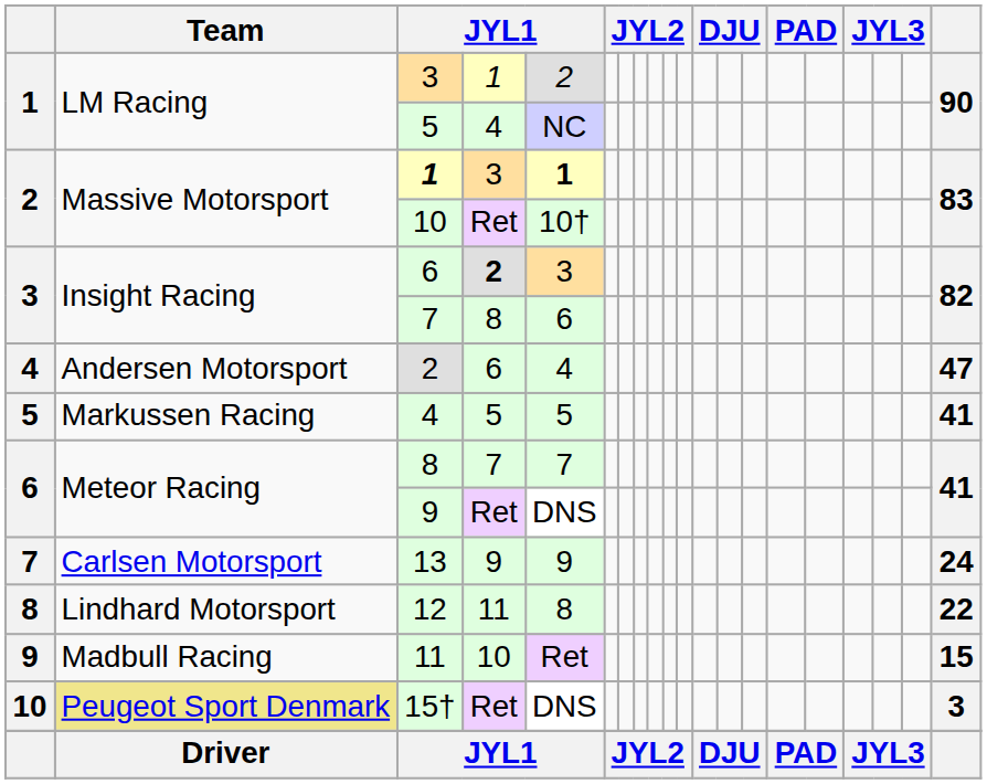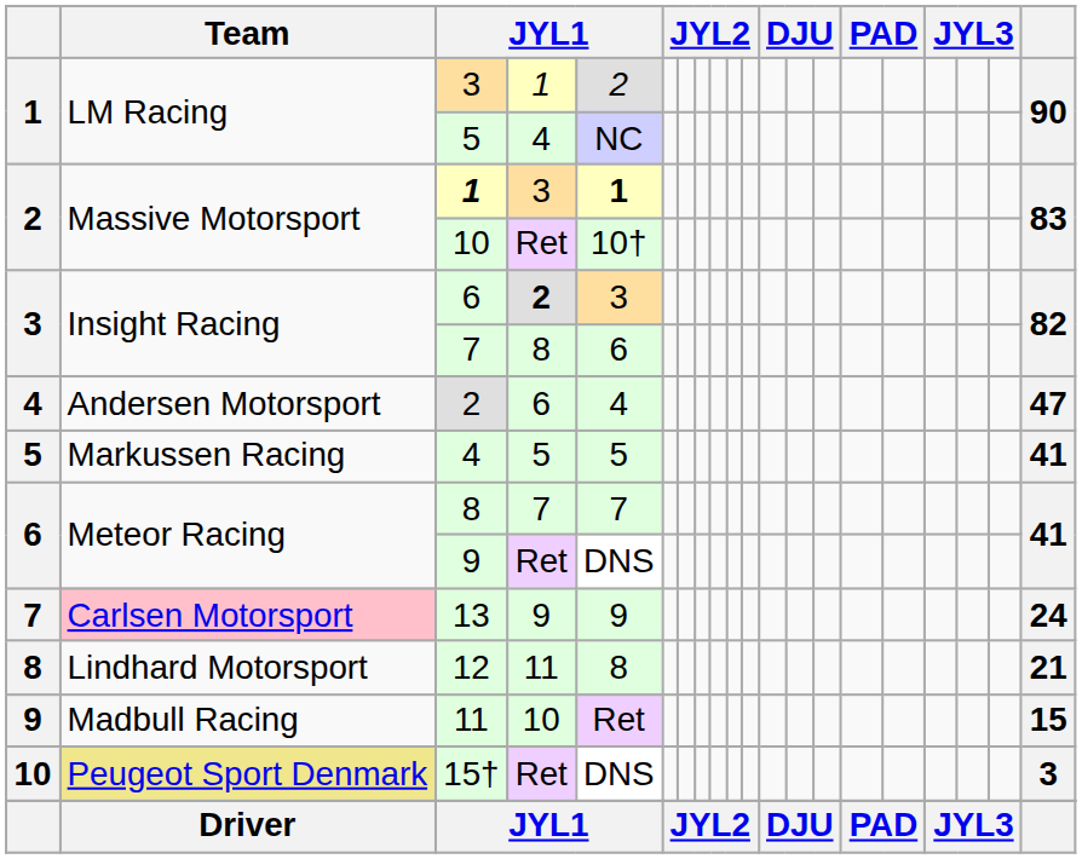 <table align=left| class="wikitable" style="font-size: 85%; text-align: center">
 <tr valign="top">
 <th valign="middle"></th>
 <th valign="middle">Team</th>
 <th colspan=3><a href='#'>JYL1</a></th>
 <th colspan=6><a href='#'>JYL2</a></th>
 <th colspan=3><a href='#'>DJU</a></th>
 <th colspan="2"><a href='#'>PAD</a></th>
 <th colspan=3><a href='#'>JYL3</a></th>
 <th valign="middle"></th>
 </tr>
 <tr>
 <th rowspan=2>1</th>
 <td rowspan=2 align="left"> LM Racing</td>
 <td style="background:#ffdf9f;">3</td>
 <td style="background:#ffffbf;"><em>1</em></td>
 <td style="background:#dfdfdf;"><em>2</em></td>
 <td></td>
 <td></td>
 <td></td>
 <td></td>
 <td></td>
 <td></td>
 <td></td>
 <td></td>
 <td></td>
 <td></td>
 <td></td>
 <td></td>
 <td></td>
 <td></td>
 <th rowspan=2>90</th>
 </tr>
 <tr>
 <td style="background:#dfffdf;">5</td>
 <td style="background:#dfffdf;">4</td>
 <td style="background:#cfcfff;">NC</td>
 <td></td>
 <td></td>
 <td></td>
 <td></td>
 <td></td>
 <td></td>
 <td></td>
 <td></td>
 <td></td>
 <td></td>
 <td></td>
 <td></td>
 <td></td>
 <td></td>
 </tr>
 <tr>
 <th rowspan=2>2</th>
 <td rowspan=2 align="left"> Massive Motorsport</td>
 <td style="background:#ffffbf;"><strong><em>1</em></strong></td>
 <td style="background:#ffdf9f;">3</td>
 <td style="background:#ffffbf;"><strong>1</strong></td>
 <td></td>
 <td></td>
 <td></td>
 <td></td>
 <td></td>
 <td></td>
 <td></td>
 <td></td>
 <td></td>
 <td></td>
 <td></td>
 <td></td>
 <td></td>
 <td></td>
 <th rowspan=2>83</th>
 </tr>
 <tr>
 <td style="background:#dfffdf;">10</td>
 <td style="background:#efcfff;">Ret</td>
 <td style="background:#dfffdf;">10†</td>
 <td></td>
 <td></td>
 <td></td>
 <td></td>
 <td></td>
 <td></td>
 <td></td>
 <td></td>
 <td></td>
 <td></td>
 <td></td>
 <td></td>
 <td></td>
 <td></td>
 </tr>
 <tr>
 <th rowspan=2>3</th>
 <td rowspan=2 align="left"> Insight Racing</td>
 <td style="background:#dfffdf;">6</td>
 <td style="background:#dfdfdf;"><strong>2</strong></td>
 <td style="background:#ffdf9f;">3</td>
 <td></td>
 <td></td>
 <td></td>
 <td></td>
 <td></td>
 <td></td>
 <td></td>
 <td></td>
 <td></td>
 <td></td>
 <td></td>
 <td></td>
 <td></td>
 <td></td>
 <th rowspan=2>82</th>
 </tr>
 <tr>
 <td style="background:#dfffdf;">7</td>
 <td style="background:#dfffdf;">8</td>
 <td style="background:#dfffdf;">6</td>
 <td></td>
 <td></td>
 <td></td>
 <td></td>
 <td></td>
 <td></td>
 <td></td>
 <td></td>
 <td></td>
 <td></td>
 <td></td>
 <td></td>
 <td></td>
 <td></td>
 </tr>
 <tr>
 <th>4</th>
 <td align="left"> Andersen Motorsport</td>
 <td style="background:#dfdfdf;">2</td>
 <td style="background:#dfffdf;">6</td>
 <td style="background:#dfffdf;">4</td>
 <td></td>
 <td></td>
 <td></td>
 <td></td>
 <td></td>
 <td></td>
 <td></td>
 <td></td>
 <td></td>
 <td></td>
 <td></td>
 <td></td>
 <td></td>
 <td></td>
 <th>47</th>
 </tr>
 <tr>
 <th>5</th>
 <td align="left"> Markussen Racing</td>
 <td style="background:#dfffdf;">4</td>
 <td style="background:#dfffdf;">5</td>
 <td style="background:#dfffdf;">5</td>
 <td></td>
 <td></td>
 <td></td>
 <td></td>
 <td></td>
 <td></td>
 <td></td>
 <td></td>
 <td></td>
 <td></td>
 <td></td>
 <td></td>
 <td></td>
 <td></td>
 <th>41</th>
 </tr>
 <tr>
 <th rowspan=2>6</th>
 <td rowspan=2 align="left"> Meteor Racing</td>
 <td style="background:#dfffdf;">8</td>
 <td style="background:#dfffdf;">7</td>
 <td style="background:#dfffdf;">7</td>
 <td></td>
 <td></td>
 <td></td>
 <td></td>
 <td></td>
 <td></td>
 <td></td>
 <td></td>
 <td></td>
 <td></td>
 <td></td>
 <td></td>
 <td></td>
 <td></td>
 <th rowspan=2>41</th>
 </tr>
 <tr>
 <td style="background:#dfffdf;">9</td>
 <td style="background:#efcfff;">Ret</td>
 <td style="background:#ffffff;">DNS</td>
 <td></td>
 <td></td>
 <td></td>
 <td></td>
 <td></td>
 <td></td>
 <td></td>
 <td></td>
 <td></td>
 <td></td>
 <td></td>
 <td></td>
 <td></td>
 <td></td>
 </tr>
 <tr>
 <th>7</th>
-<td align="left"> <a href='#'>Carlsen Motorsport</a></td>
+<td align="left" style="background: pink;"> <a href='#'>Carlsen Motorsport</a></td>
 <td style="background:#dfffdf;">13</td>
 <td style="background:#dfffdf;">9</td>
 <td style="background:#dfffdf;">9</td>
 <td></td>
 <td></td>
 <td></td>
 <td></td>
 <td></td>
 <td></td>
 <td></td>
 <td></td>
 <td></td>
 <td></td>
 <td></td>
 <td></td>
 <td></td>
 <td></td>
 <th>24</th>
 </tr>
 <tr>
 <th>8</th>
 <td align="left"> Lindhard Motorsport</td>
 <td style="background:#dfffdf;">12</td>
 <td style="background:#dfffdf;">11</td>
 <td style="background:#dfffdf;">8</td>
 <td></td>
 <td></td>
 <td></td>
 <td></td>
 <td></td>
 <td></td>
 <td></td>
 <td></td>
 <td></td>
 <td></td>
 <td></td>
 <td></td>
 <td></td>
 <td></td>
-<th>22</th>
+<th>21</th>
 </tr>
 <tr>
 <th>9</th>
 <td align="left"> Madbull Racing</td>
 <td style="background:#dfffdf;">11</td>
 <td style="background:#dfffdf;">10</td>
 <td style="background:#efcfff;">Ret</td>
 <td></td>
 <td></td>
 <td></td>
 <td></td>
 <td></td>
 <td></td>
 <td></td>
 <td></td>
 <td></td>
 <td></td>
 <td></td>
 <td></td>
 <td></td>
 <td></td>
 <th>15</th>
 </tr>
 <tr>
 <th>10</th>
 <td align="left" style="background: khaki;"> <a href='#'>Peugeot Sport Denmark</a></td>
 <td style="background:#dfffdf;">15†</td>
 <td style="background:#efcfff;">Ret</td>
 <td style="background:#ffffff;">DNS</td>
 <td></td>
 <td></td>
 <td></td>
 <td></td>
 <td></td>
 <td></td>
 <td></td>
 <td></td>
 <td></td>
 <td></td>
 <td></td>
 <td></td>
 <td></td>
 <td></td>
 <th>3</th>
 </tr>
 <tr>
 </tr>
 <tr valign="top">
 <th valign="middle"></th>
 <th valign="middle">Driver</th>
 <th colspan=3><a href='#'>JYL1</a></th>
 <th colspan=6><a href='#'>JYL2</a></th>
 <th colspan=3><a href='#'>DJU</a></th>
 <th colspan="2"><a href='#'>PAD</a></th>
 <th colspan=3><a href='#'>JYL3</a></th>
 <th valign="middle"></th>
 </tr>
 </table>
